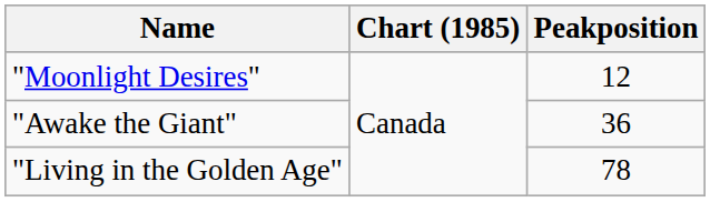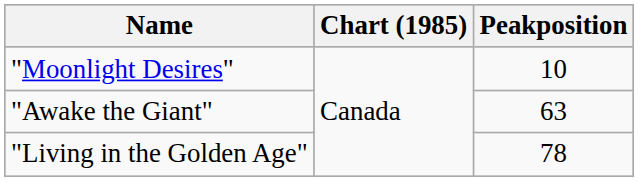 <table class="wikitable">
 <tr>
 <th align="left">Name</th>
 <th align="left">Chart (1985)</th>
 <th style="text-align:center;">Peakposition</th>
 </tr>
 <tr>
 <td>"<a href='#'>Moonlight Desires</a>"</td>
 <td rowspan="4">Canada</td>
-<td style="text-align:center;">12</td>
+<td style="text-align:center;">10</td>
 </tr>
 <tr>
 <td>"Awake the Giant"</td>
-<td style="text-align:center;">36</td>
+<td style="text-align:center;">63</td>
 </tr>
 <tr>
 <td>"Living in the Golden Age"</td>
 <td style="text-align:center;">78</td>
 </tr>
 </table>
